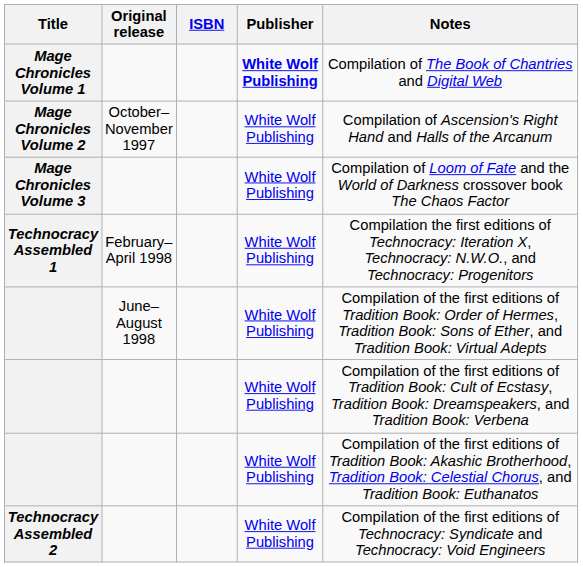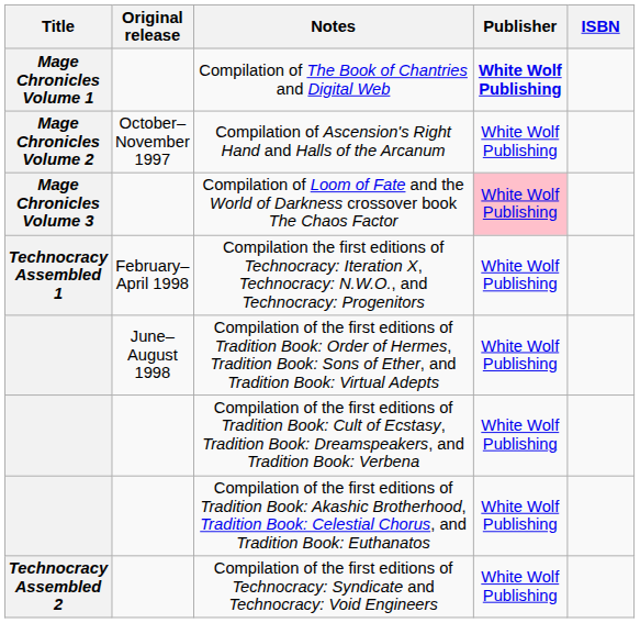 <table class="wikitable sortable plainrowheaders" style="width: 100%;">
 <tr>
 <th scope="col" style="width:15%;">Title</th>
 <th scope="col" style="width:12%;">Original release </th>
+<th scope="col" style="width:47%;">Notes</th>
+<th scope="col" style="width:15%;">Publisher</th>
 <th scope="col" style="width:11%;"><a href='#'>ISBN</a></th>
-<th scope="col" style="width:15%;">Publisher</th>
-<th scope="col" style="width:47%;">Notes</th>
 </tr>
 <tr style="text-align: center;">
 <th scope="row" style="text-align:center;"><em>Mage Chronicles Volume 1</em></th>
 <td></td>
+<td>Compilation of <em><a href='#'>The Book of Chantries</a></em> and <em><a href='#'>Digital Web</a></em></td>
+<td><strong><a href='#'>White Wolf Publishing</a></strong></td>
 <td></td>
-<td><strong><a href='#'>White Wolf Publishing</a></strong></td>
-<td>Compilation of <em><a href='#'>The Book of Chantries</a></em> and <em><a href='#'>Digital Web</a></em></td>
 </tr>
 <tr style="text-align: center;">
 <th scope="row" style="text-align:center;"><em>Mage Chronicles Volume 2</em></th>
 <td>October–November 1997</td>
+<td>Compilation of <em>Ascension's Right Hand</em> and <em>Halls of the Arcanum</em></td>
+<td><a href='#'>White Wolf Publishing</a></td>
 <td></td>
-<td><a href='#'>White Wolf Publishing</a></td>
-<td>Compilation of <em>Ascension's Right Hand</em> and <em>Halls of the Arcanum</em></td>
 </tr>
 <tr style="text-align: center;">
 <th scope="row" style="text-align:center;"><em>Mage Chronicles Volume 3</em></th>
 <td></td>
+<td>Compilation of <em><a href='#'>Loom of Fate</a></em> and the <em>World of Darkness</em> crossover book <em>The Chaos Factor</em></td>
+<td style="background: pink;"><a href='#'>White Wolf Publishing</a></td>
 <td></td>
-<td><a href='#'>White Wolf Publishing</a></td>
-<td>Compilation of <em><a href='#'>Loom of Fate</a></em> and the <em>World of Darkness</em> crossover book <em>The Chaos Factor</em></td>
 </tr>
 <tr style="text-align: center;">
 <th scope="row" style="text-align:center;"><em>Technocracy Assembled 1</em></th>
 <td>February–April 1998</td>
+<td>Compilation the first editions of <em>Technocracy: Iteration X</em>, <em>Technocracy: N.W.O.</em>, and <em>Technocracy: Progenitors</em></td>
+<td><a href='#'>White Wolf Publishing</a></td>
 <td></td>
-<td><a href='#'>White Wolf Publishing</a></td>
-<td>Compilation the first editions of <em>Technocracy: Iteration X</em>, <em>Technocracy: N.W.O.</em>, and <em>Technocracy: Progenitors</em></td>
 </tr>
 <tr style="text-align: center;">
 <th scope="row" style="text-align:center;"></th>
 <td>June–August 1998</td>
+<td>Compilation of the first editions of <em>Tradition Book: Order of Hermes</em>, <em>Tradition Book: Sons of Ether</em>, and <em>Tradition Book: Virtual Adepts</em></td>
+<td><a href='#'>White Wolf Publishing</a></td>
 <td></td>
-<td><a href='#'>White Wolf Publishing</a></td>
-<td>Compilation of the first editions of <em>Tradition Book: Order of Hermes</em>, <em>Tradition Book: Sons of Ether</em>, and <em>Tradition Book: Virtual Adepts</em></td>
 </tr>
 <tr style="text-align: center;">
 <th scope="row" style="text-align:center;"></th>
 <td></td>
+<td>Compilation of the first editions of <em>Tradition Book: Cult of Ecstasy</em>, <em>Tradition Book: Dreamspeakers</em>, and <em>Tradition Book: Verbena</em></td>
+<td><a href='#'>White Wolf Publishing</a></td>
 <td></td>
-<td><a href='#'>White Wolf Publishing</a></td>
-<td>Compilation of the first editions of <em>Tradition Book: Cult of Ecstasy</em>, <em>Tradition Book: Dreamspeakers</em>, and <em>Tradition Book: Verbena</em></td>
 </tr>
 <tr style="text-align: center;">
 <th scope="row" style="text-align:center;"></th>
 <td></td>
+<td>Compilation of the first editions of <em>Tradition Book: Akashic Brotherhood</em>, <em><a href='#'>Tradition Book: Celestial Chorus</a></em>, and <em>Tradition Book: Euthanatos</em></td>
+<td><a href='#'>White Wolf Publishing</a></td>
 <td></td>
-<td><a href='#'>White Wolf Publishing</a></td>
-<td>Compilation of the first editions of <em>Tradition Book: Akashic Brotherhood</em>, <em><a href='#'>Tradition Book: Celestial Chorus</a></em>, and <em>Tradition Book: Euthanatos</em></td>
 </tr>
 <tr style="text-align: center;">
 <th scope="row" style="text-align:center;"><em>Technocracy Assembled 2</em></th>
 <td></td>
+<td>Compilation of the first editions of <em>Technocracy: Syndicate</em> and <em>Technocracy: Void Engineers</em></td>
+<td><a href='#'>White Wolf Publishing</a></td>
 <td></td>
-<td><a href='#'>White Wolf Publishing</a></td>
-<td>Compilation of the first editions of <em>Technocracy: Syndicate</em> and <em>Technocracy: Void Engineers</em></td>
 </tr>
 </table>
